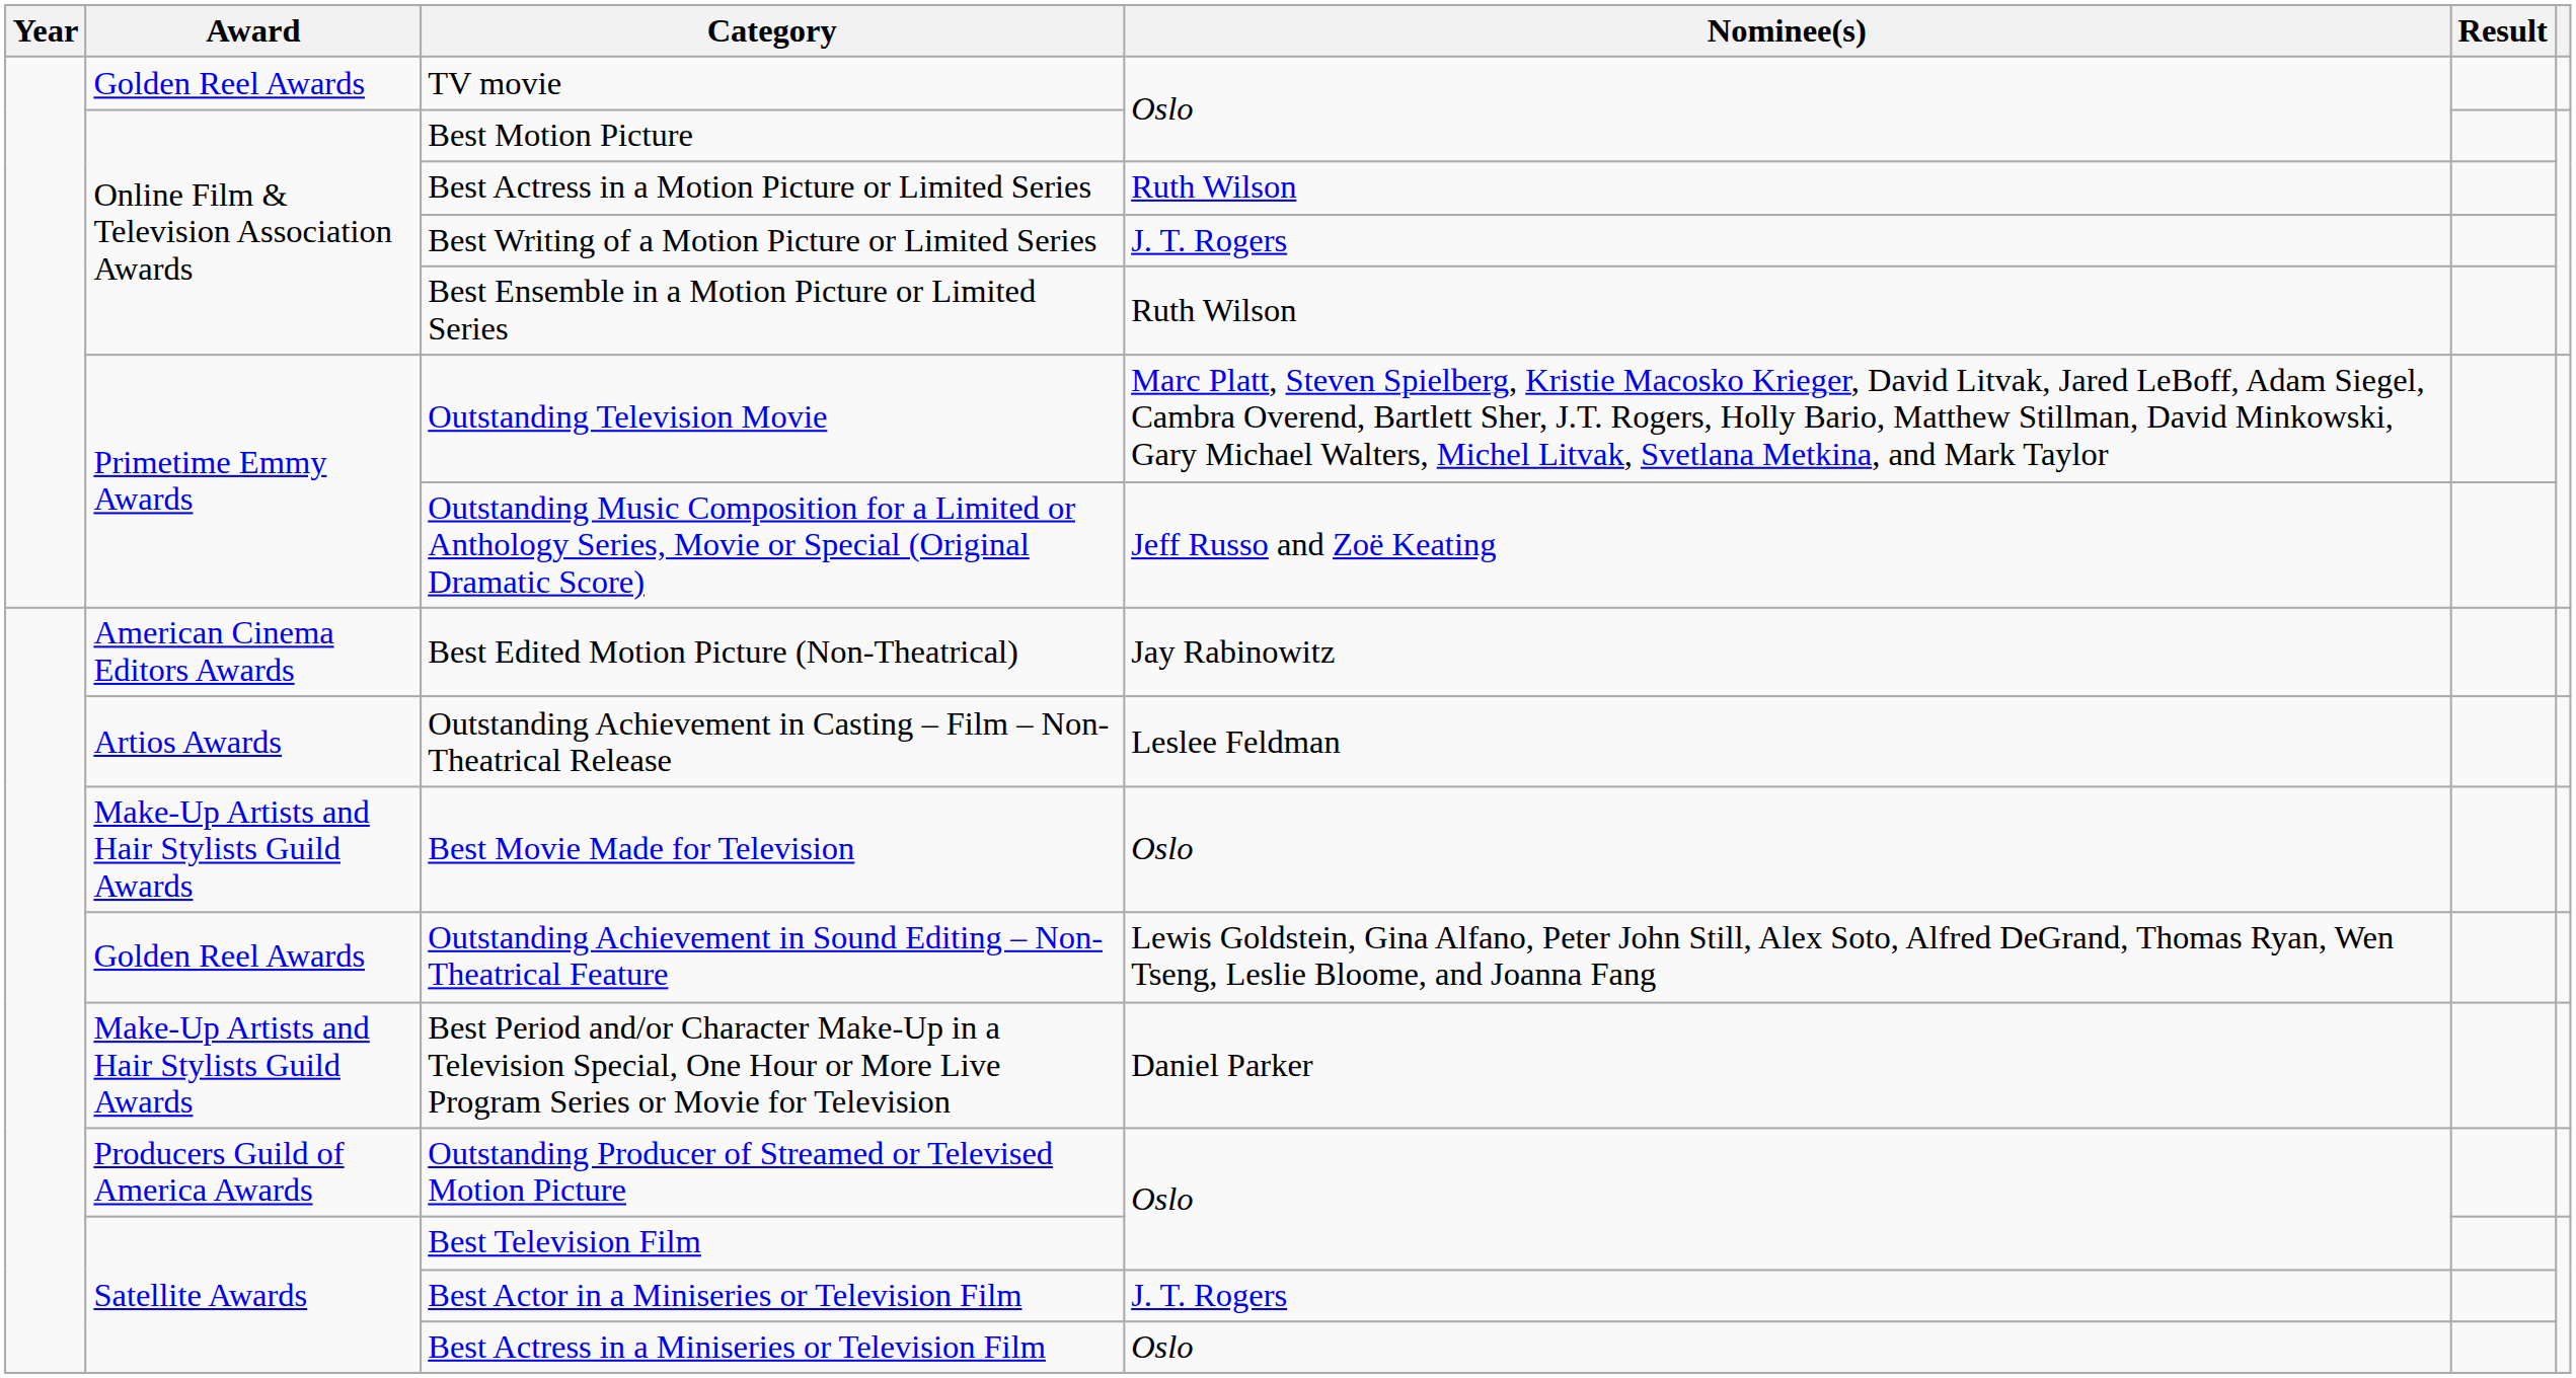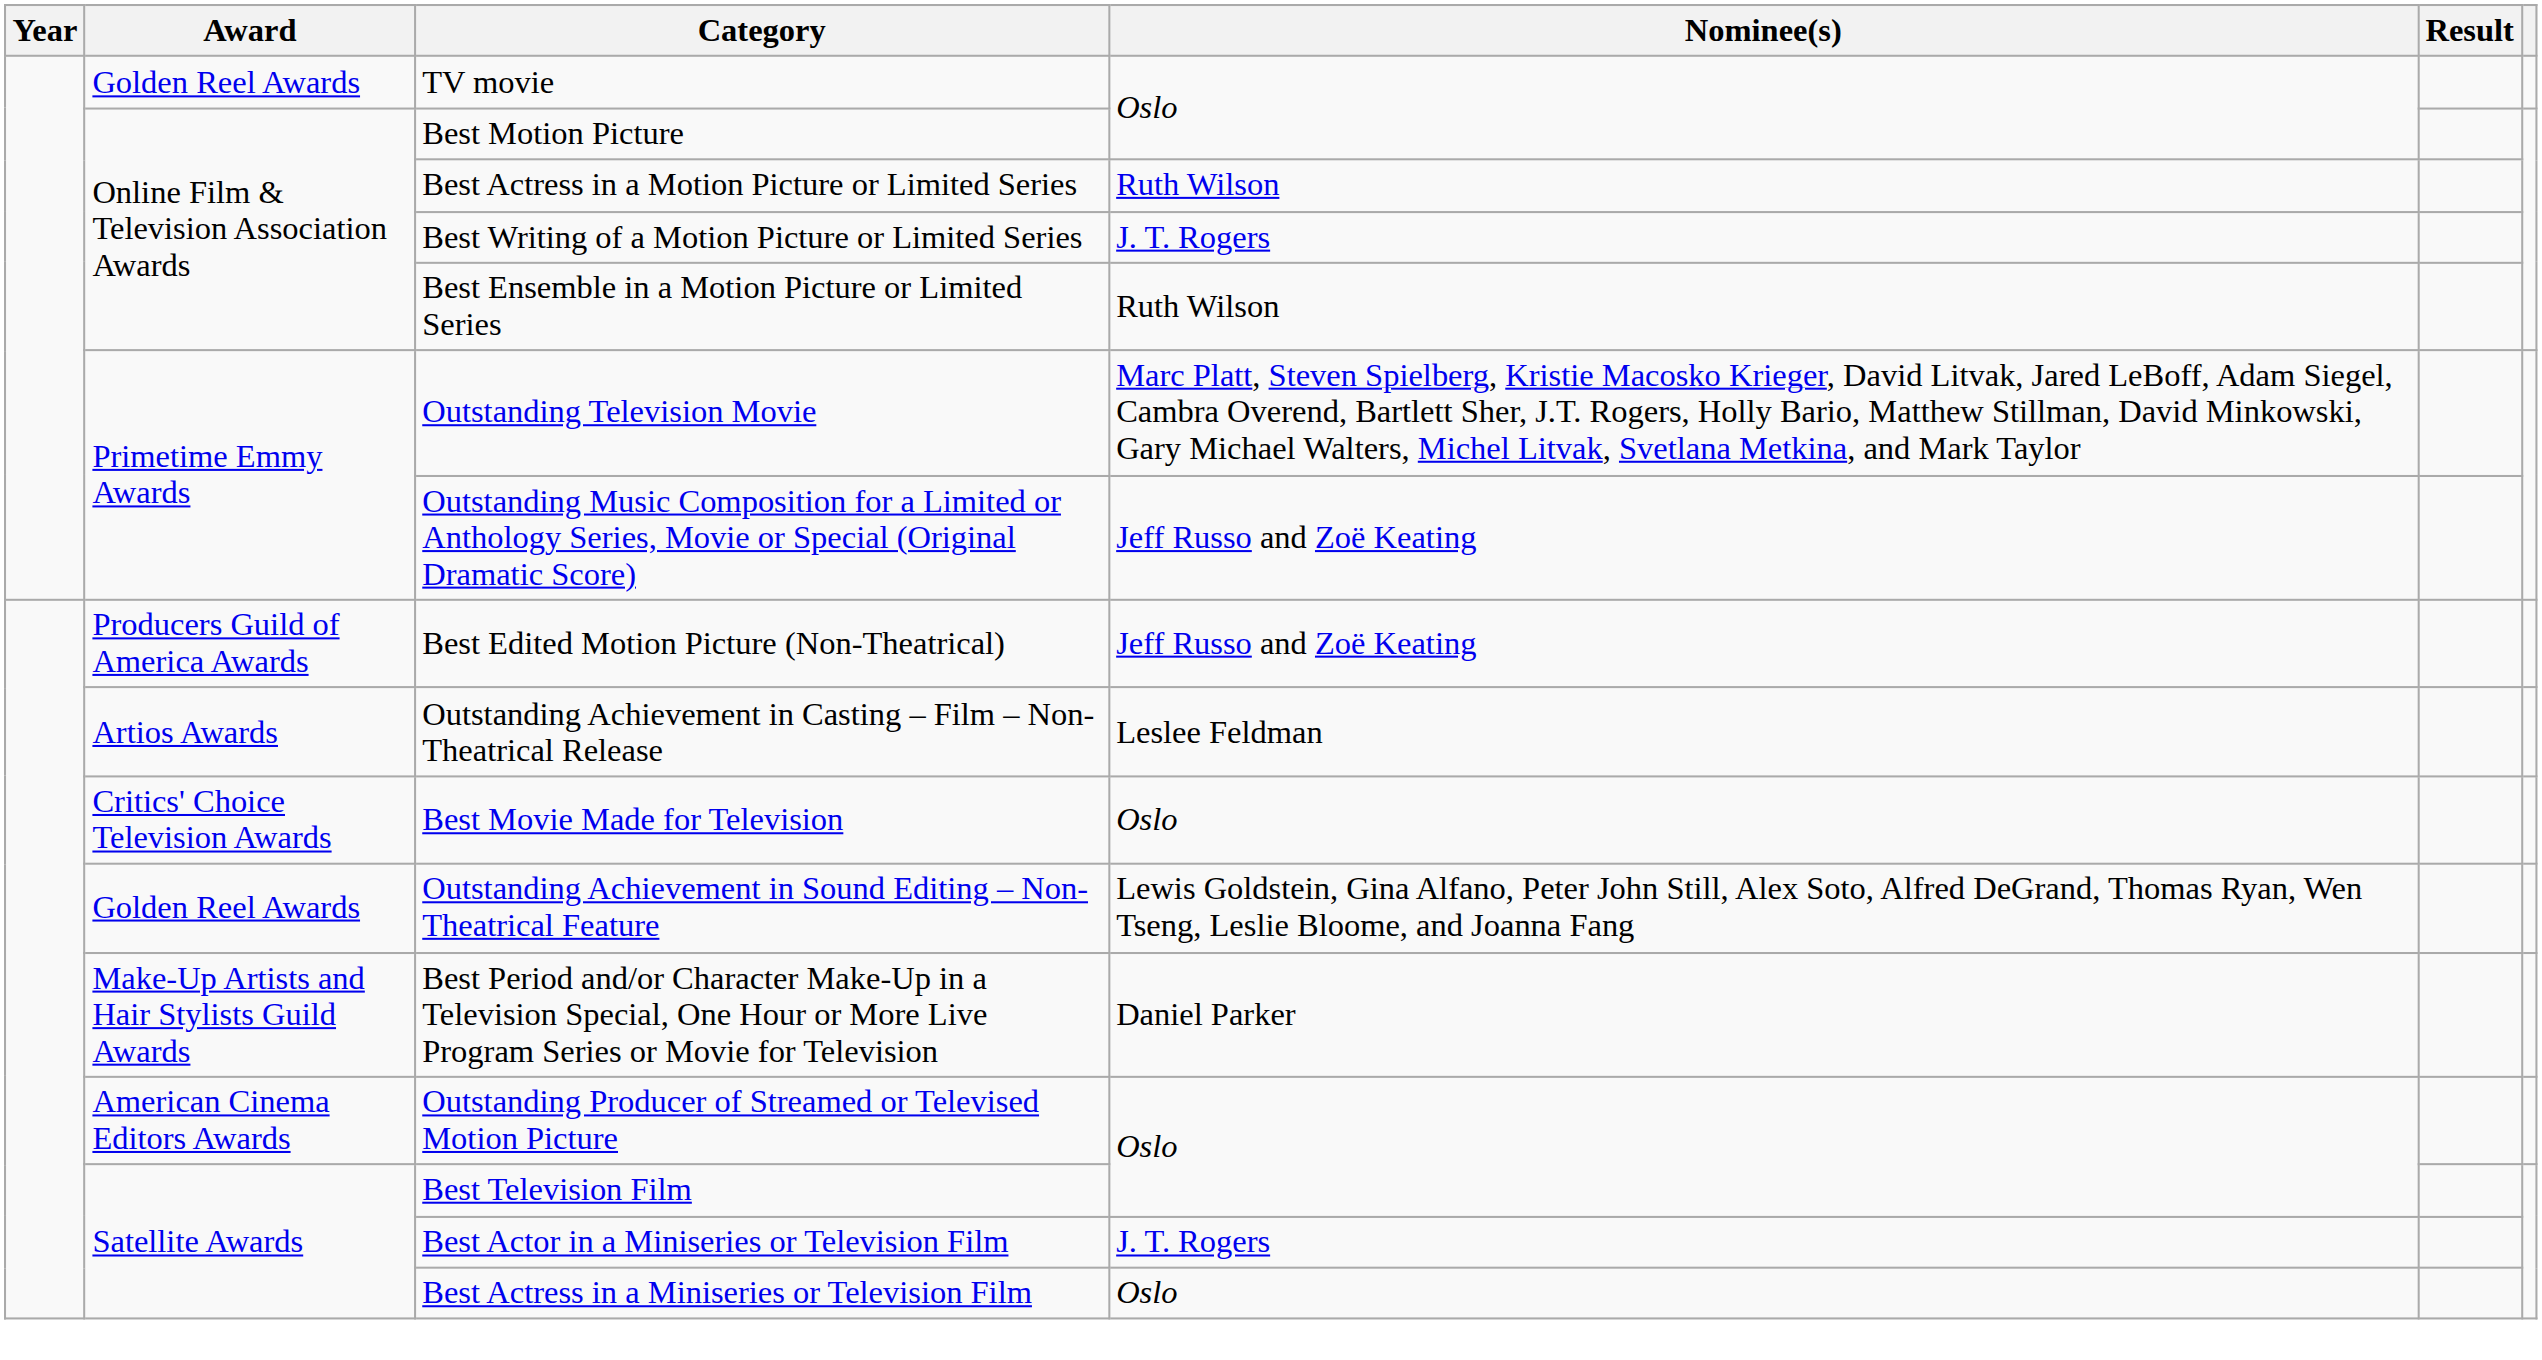 <table class="wikitable sortable">
 <tr>
 <th>Year</th>
 <th>Award</th>
 <th>Category</th>
 <th>Nominee(s)</th>
 <th>Result</th>
 <th></th>
 </tr>
 <tr>
 <td rowspan="7"></td>
 <td><a href='#'>Golden Reel Awards</a></td>
 <td>TV movie</td>
 <td rowspan="2"><em>Oslo</em></td>
 <td></td>
 <td align="center"></td>
 </tr>
 <tr>
 <td rowspan="4">Online Film & Television Association Awards</td>
 <td>Best Motion Picture</td>
 <td></td>
 <td align="center" rowspan="4"></td>
 </tr>
 <tr>
 <td>Best Actress in a Motion Picture or Limited Series</td>
 <td><a href='#'>Ruth Wilson</a></td>
 <td></td>
 </tr>
 <tr>
 <td>Best Writing of a Motion Picture or Limited Series</td>
 <td><a href='#'>J. T. Rogers</a></td>
 <td></td>
 </tr>
 <tr>
 <td>Best Ensemble in a Motion Picture or Limited Series</td>
 <td>Ruth Wilson</td>
 <td></td>
 </tr>
 <tr>
 <td rowspan="2"><a href='#'>Primetime Emmy Awards</a></td>
 <td><a href='#'>Outstanding Television Movie</a></td>
 <td><a href='#'>Marc Platt</a>, <a href='#'>Steven Spielberg</a>, <a href='#'>Kristie Macosko Krieger</a>, David Litvak, Jared LeBoff, Adam Siegel, Cambra Overend, Bartlett Sher, J.T. Rogers, Holly Bario, Matthew Stillman, David Minkowski, Gary Michael Walters, <a href='#'>Michel Litvak</a>, <a href='#'>Svetlana Metkina</a>, and Mark Taylor</td>
 <td></td>
 <td align="center" rowspan="2"></td>
 </tr>
 <tr>
 <td><a href='#'>Outstanding Music Composition for a Limited or Anthology Series, Movie or Special (Original Dramatic Score)</a></td>
 <td><a href='#'>Jeff Russo</a> and <a href='#'>Zoë Keating</a></td>
 <td></td>
 </tr>
 <tr>
 <td rowspan="9"></td>
-<td><a href='#'>American Cinema Editors Awards</a></td>
+<td><a href='#'>Producers Guild of America Awards</a></td>
 <td>Best Edited Motion Picture (Non-Theatrical)</td>
-<td>Jay Rabinowitz</td>
+<td><a href='#'>Jeff Russo</a> and <a href='#'>Zoë Keating</a></td>
 <td></td>
 <td align="center"></td>
 </tr>
 <tr>
 <td><a href='#'>Artios Awards</a></td>
 <td>Outstanding Achievement in Casting – Film – Non-Theatrical Release</td>
 <td>Leslee Feldman</td>
 <td></td>
 <td align="center"></td>
 </tr>
 <tr>
-<td><a href='#'>Make-Up Artists and Hair Stylists Guild Awards</a></td>
+<td><a href='#'>Critics' Choice Television Awards</a></td>
 <td><a href='#'>Best Movie Made for Television</a></td>
 <td><em>Oslo</em></td>
 <td></td>
 <td align="center"></td>
 </tr>
 <tr>
 <td><a href='#'>Golden Reel Awards</a></td>
 <td><a href='#'>Outstanding Achievement in Sound Editing – Non-Theatrical Feature</a></td>
 <td>Lewis Goldstein, Gina Alfano, Peter John Still, Alex Soto, Alfred DeGrand, Thomas Ryan, Wen Tseng, Leslie Bloome, and Joanna Fang</td>
 <td></td>
 <td align="center"></td>
 </tr>
 <tr>
 <td><a href='#'>Make-Up Artists and Hair Stylists Guild Awards</a></td>
 <td>Best Period and/or Character Make-Up in a Television Special, One Hour or More Live Program Series or Movie for Television</td>
 <td>Daniel Parker</td>
 <td></td>
 <td align="center"></td>
 </tr>
 <tr>
-<td><a href='#'>Producers Guild of America Awards</a></td>
+<td><a href='#'>American Cinema Editors Awards</a></td>
 <td><a href='#'>Outstanding Producer of Streamed or Televised Motion Picture</a></td>
 <td rowspan="2"><em>Oslo</em></td>
 <td></td>
 <td align="center"></td>
 </tr>
 <tr>
 <td rowspan="3"><a href='#'>Satellite Awards</a></td>
 <td><a href='#'>Best Television Film</a></td>
 <td></td>
 <td align="center" rowspan="3"></td>
 </tr>
 <tr>
 <td><a href='#'>Best Actor in a Miniseries or Television Film</a></td>
 <td><a href='#'>J. T. Rogers</a></td>
 <td></td>
 </tr>
 <tr>
 <td><a href='#'>Best Actress in a Miniseries or Television Film</a></td>
 <td><em>Oslo</em></td>
 <td></td>
 </tr>
 </table>
